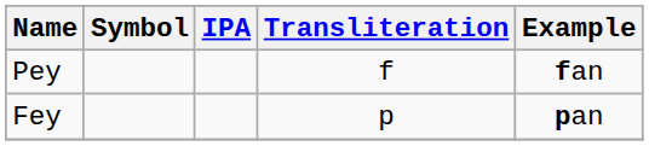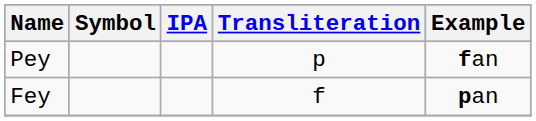 <table class="wikitable">
 <tr>
 <th ! colspan=1>Name</th>
 <th ! colspan=1>Symbol</th>
 <th ! colspan=1><a href='#'>IPA</a></th>
 <th ! colspan=1><a href='#'>Transliteration</a></th>
 <th ! colspan=1>Example</th>
 </tr>
 <tr>
 <td>Pey</td>
 <td align=center><span></span></td>
 <td align="center"></td>
-<td align="center">f</td>
+<td align="center">p</td>
 <td align="center"><strong>f</strong>an</td>
 </tr>
 <tr>
 <td>Fey</td>
 <td align=center><span></span></td>
 <td align="center"></td>
-<td align="center">p</td>
+<td align="center">f</td>
 <td align="center"><strong>p</strong>an</td>
 </tr>
 <tr>
 </tr>
 </table>
